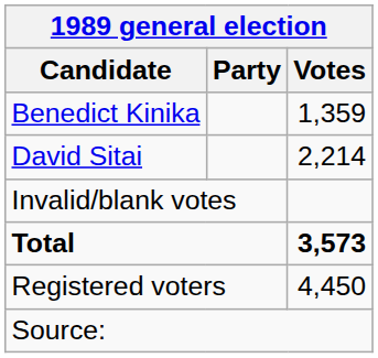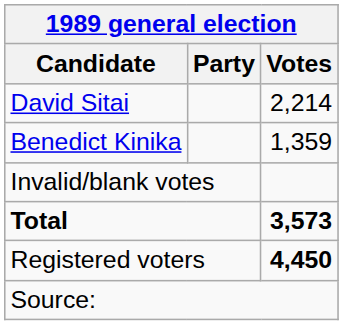 <table class=wikitable style=text-align:left>
 <tr>
 <th colspan=3><a href='#'>1989 general election</a></th>
 </tr>
 <tr>
 <th>Candidate</th>
 <th>Party</th>
 <th>Votes</th>
 </tr>
 <tr>
+<td><a href='#'>David Sitai</a></td>
+<td></td>
+<td align=right>2,214</td>
+</tr>
+<tr>
 <td><a href='#'>Benedict Kinika</a></td>
 <td></td>
 <td align=right>1,359</td>
-</tr>
-<tr>
-<td><a href='#'>David Sitai</a></td>
-<td></td>
-<td align=right>2,214</td>
 </tr>
 <tr>
 <td colspan=2>Invalid/blank votes</td>
 <td></td>
 </tr>
 <tr>
 <td colspan=2><strong>Total</strong></td>
 <td align=right><strong>3,573</strong></td>
 </tr>
 <tr>
 <td colspan=2>Registered voters</td>
-<td align=right>4,450</td>
+<td align=right><strong>4,450</strong></td>
 </tr>
 <tr>
 <td colspan=3>Source: </td>
 </tr>
 </table>
